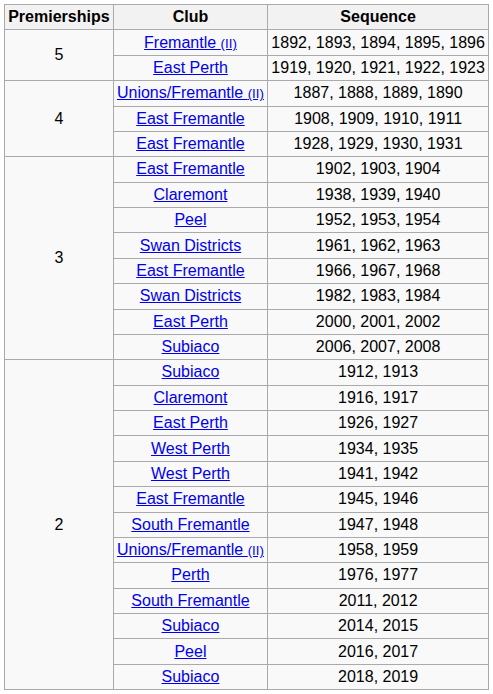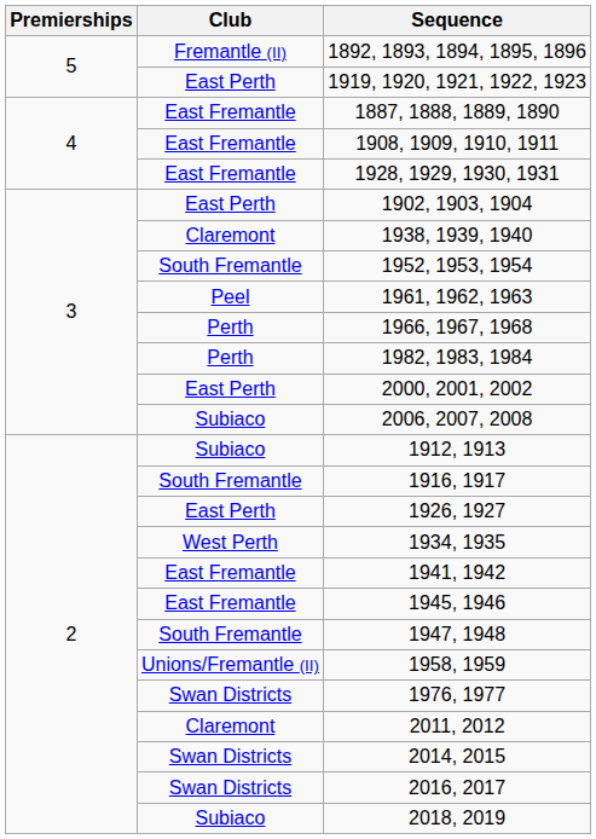 <table | class="wikitable sortable" style="text-align:center">
 <tr>
 <th>Premierships</th>
 <th>Club</th>
 <th>Sequence</th>
 </tr>
 <tr>
 <td rowspan=2 align=center>5</td>
 <td><a href='#'>Fremantle <small>(II)</small></a></td>
 <td>1892, 1893, 1894, 1895, 1896</td>
 </tr>
 <tr>
 <td><a href='#'>East Perth</a></td>
 <td>1919, 1920, 1921, 1922, 1923</td>
 </tr>
 <tr>
 <td rowspan=3 align=center>4</td>
-<td><a href='#'>Unions/Fremantle <small>(II)</small></a></td>
+<td><a href='#'>East Fremantle</a></td>
 <td>1887, 1888, 1889, 1890</td>
 </tr>
 <tr>
 <td><a href='#'>East Fremantle</a></td>
 <td>1908, 1909, 1910, 1911</td>
 </tr>
 <tr>
 <td><a href='#'>East Fremantle</a></td>
 <td>1928, 1929, 1930, 1931</td>
 </tr>
 <tr>
 <td rowspan=8 align=center>3</td>
-<td><a href='#'>East Fremantle</a></td>
+<td><a href='#'>East Perth</a></td>
 <td>1902, 1903, 1904</td>
 </tr>
 <tr>
 <td><a href='#'>Claremont</a></td>
 <td>1938, 1939, 1940</td>
 </tr>
 <tr>
-<td><a href='#'>Peel</a></td>
+<td><a href='#'>South Fremantle</a></td>
 <td>1952, 1953, 1954</td>
 </tr>
 <tr>
-<td><a href='#'>Swan Districts</a></td>
+<td><a href='#'>Peel</a></td>
 <td>1961, 1962, 1963</td>
 </tr>
 <tr>
-<td><a href='#'>East Fremantle</a></td>
+<td><a href='#'>Perth</a></td>
 <td>1966, 1967, 1968</td>
 </tr>
 <tr>
-<td><a href='#'>Swan Districts</a></td>
+<td><a href='#'>Perth</a></td>
 <td>1982, 1983, 1984</td>
 </tr>
 <tr>
 <td><a href='#'>East Perth</a></td>
 <td>2000, 2001, 2002</td>
 </tr>
 <tr>
 <td><a href='#'>Subiaco</a></td>
 <td>2006, 2007, 2008</td>
 </tr>
 <tr>
 <td rowspan=13 align=center>2</td>
 <td><a href='#'>Subiaco</a></td>
 <td>1912, 1913</td>
 </tr>
 <tr>
-<td><a href='#'>Claremont</a></td>
+<td><a href='#'>South Fremantle</a></td>
 <td>1916, 1917</td>
 </tr>
 <tr>
 <td><a href='#'>East Perth</a></td>
 <td>1926, 1927</td>
 </tr>
 <tr>
 <td><a href='#'>West Perth</a></td>
 <td>1934, 1935</td>
 </tr>
 <tr>
-<td><a href='#'>West Perth</a></td>
+<td><a href='#'>East Fremantle</a></td>
 <td>1941, 1942</td>
 </tr>
 <tr>
 <td><a href='#'>East Fremantle</a></td>
 <td>1945, 1946</td>
 </tr>
 <tr>
 <td><a href='#'>South Fremantle</a></td>
 <td>1947, 1948</td>
 </tr>
 <tr>
 <td><a href='#'>Unions/Fremantle <small>(II)</small></a></td>
 <td>1958, 1959</td>
 </tr>
 <tr>
-<td><a href='#'>Perth</a></td>
+<td><a href='#'>Swan Districts</a></td>
 <td>1976, 1977</td>
 </tr>
 <tr>
-<td><a href='#'>South Fremantle</a></td>
+<td><a href='#'>Claremont</a></td>
 <td>2011, 2012</td>
 </tr>
 <tr>
-<td><a href='#'>Subiaco</a></td>
+<td><a href='#'>Swan Districts</a></td>
 <td>2014, 2015</td>
 </tr>
 <tr>
-<td><a href='#'>Peel</a></td>
+<td><a href='#'>Swan Districts</a></td>
 <td>2016, 2017</td>
 </tr>
 <tr>
 <td><a href='#'>Subiaco</a></td>
 <td>2018, 2019</td>
 </tr>
 <tr>
 </tr>
 </table>
